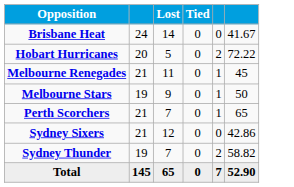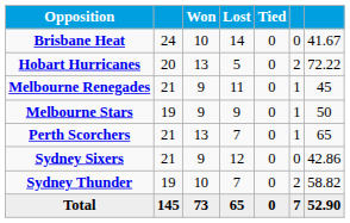 <table class="wikitable" style="font-size:100%">
 <tr>
 <th style="background:#009FDF; color:white">Opposition</th>
 <th style="background:#009FDF; color:white"></th>
+<th style="background:#009FDF; color:white">Won</th>
 <th style="background:#009FDF; color:white">Lost</th>
 <th style="background:#009FDF; color:white">Tied</th>
 <th style="background:#009FDF; color:white"></th>
 <th style="background:#009FDF; color:white"></th>
 </tr>
 <tr align=center>
 <td><strong><a href='#'>Brisbane Heat</a></strong></td>
 <td>24</td>
+<td>10</td>
 <td>14</td>
 <td>0</td>
 <td>0</td>
 <td>41.67</td>
 </tr>
 <tr align=center>
 <td><strong><a href='#'>Hobart Hurricanes</a></strong></td>
 <td>20</td>
+<td>13</td>
 <td>5</td>
 <td>0</td>
 <td>2</td>
 <td>72.22</td>
 </tr>
 <tr align=center>
 <td><strong><a href='#'>Melbourne Renegades</a></strong></td>
 <td>21</td>
+<td>9</td>
 <td>11</td>
 <td>0</td>
 <td>1</td>
 <td>45</td>
 </tr>
 <tr align=center>
 <td><strong><a href='#'>Melbourne Stars</a></strong></td>
 <td>19</td>
 <td>9</td>
+<td>9</td>
 <td>0</td>
 <td>1</td>
 <td>50</td>
 </tr>
 <tr align=center>
 <td><strong><a href='#'>Perth Scorchers</a></strong></td>
 <td>21</td>
+<td>13</td>
 <td>7</td>
 <td>0</td>
 <td>1</td>
 <td>65</td>
 </tr>
 <tr align=center>
 <td><strong><a href='#'>Sydney Sixers</a></strong></td>
 <td>21</td>
+<td>9</td>
 <td>12</td>
 <td>0</td>
 <td>0</td>
 <td>42.86</td>
 </tr>
 <tr align=center>
 <td><strong><a href='#'>Sydney Thunder</a></strong></td>
 <td>19</td>
+<td>10</td>
 <td>7</td>
 <td>0</td>
 <td>2</td>
 <td>58.82</td>
 </tr>
 <tr align=center style="background:#eee;">
 <td><strong>Total</strong></td>
 <td><strong>145</strong></td>
+<td><strong>73</strong></td>
 <td><strong>65</strong></td>
 <td><strong>0</strong></td>
 <td><strong>7</strong></td>
 <td><strong>52.90</strong></td>
 </tr>
 </table>
